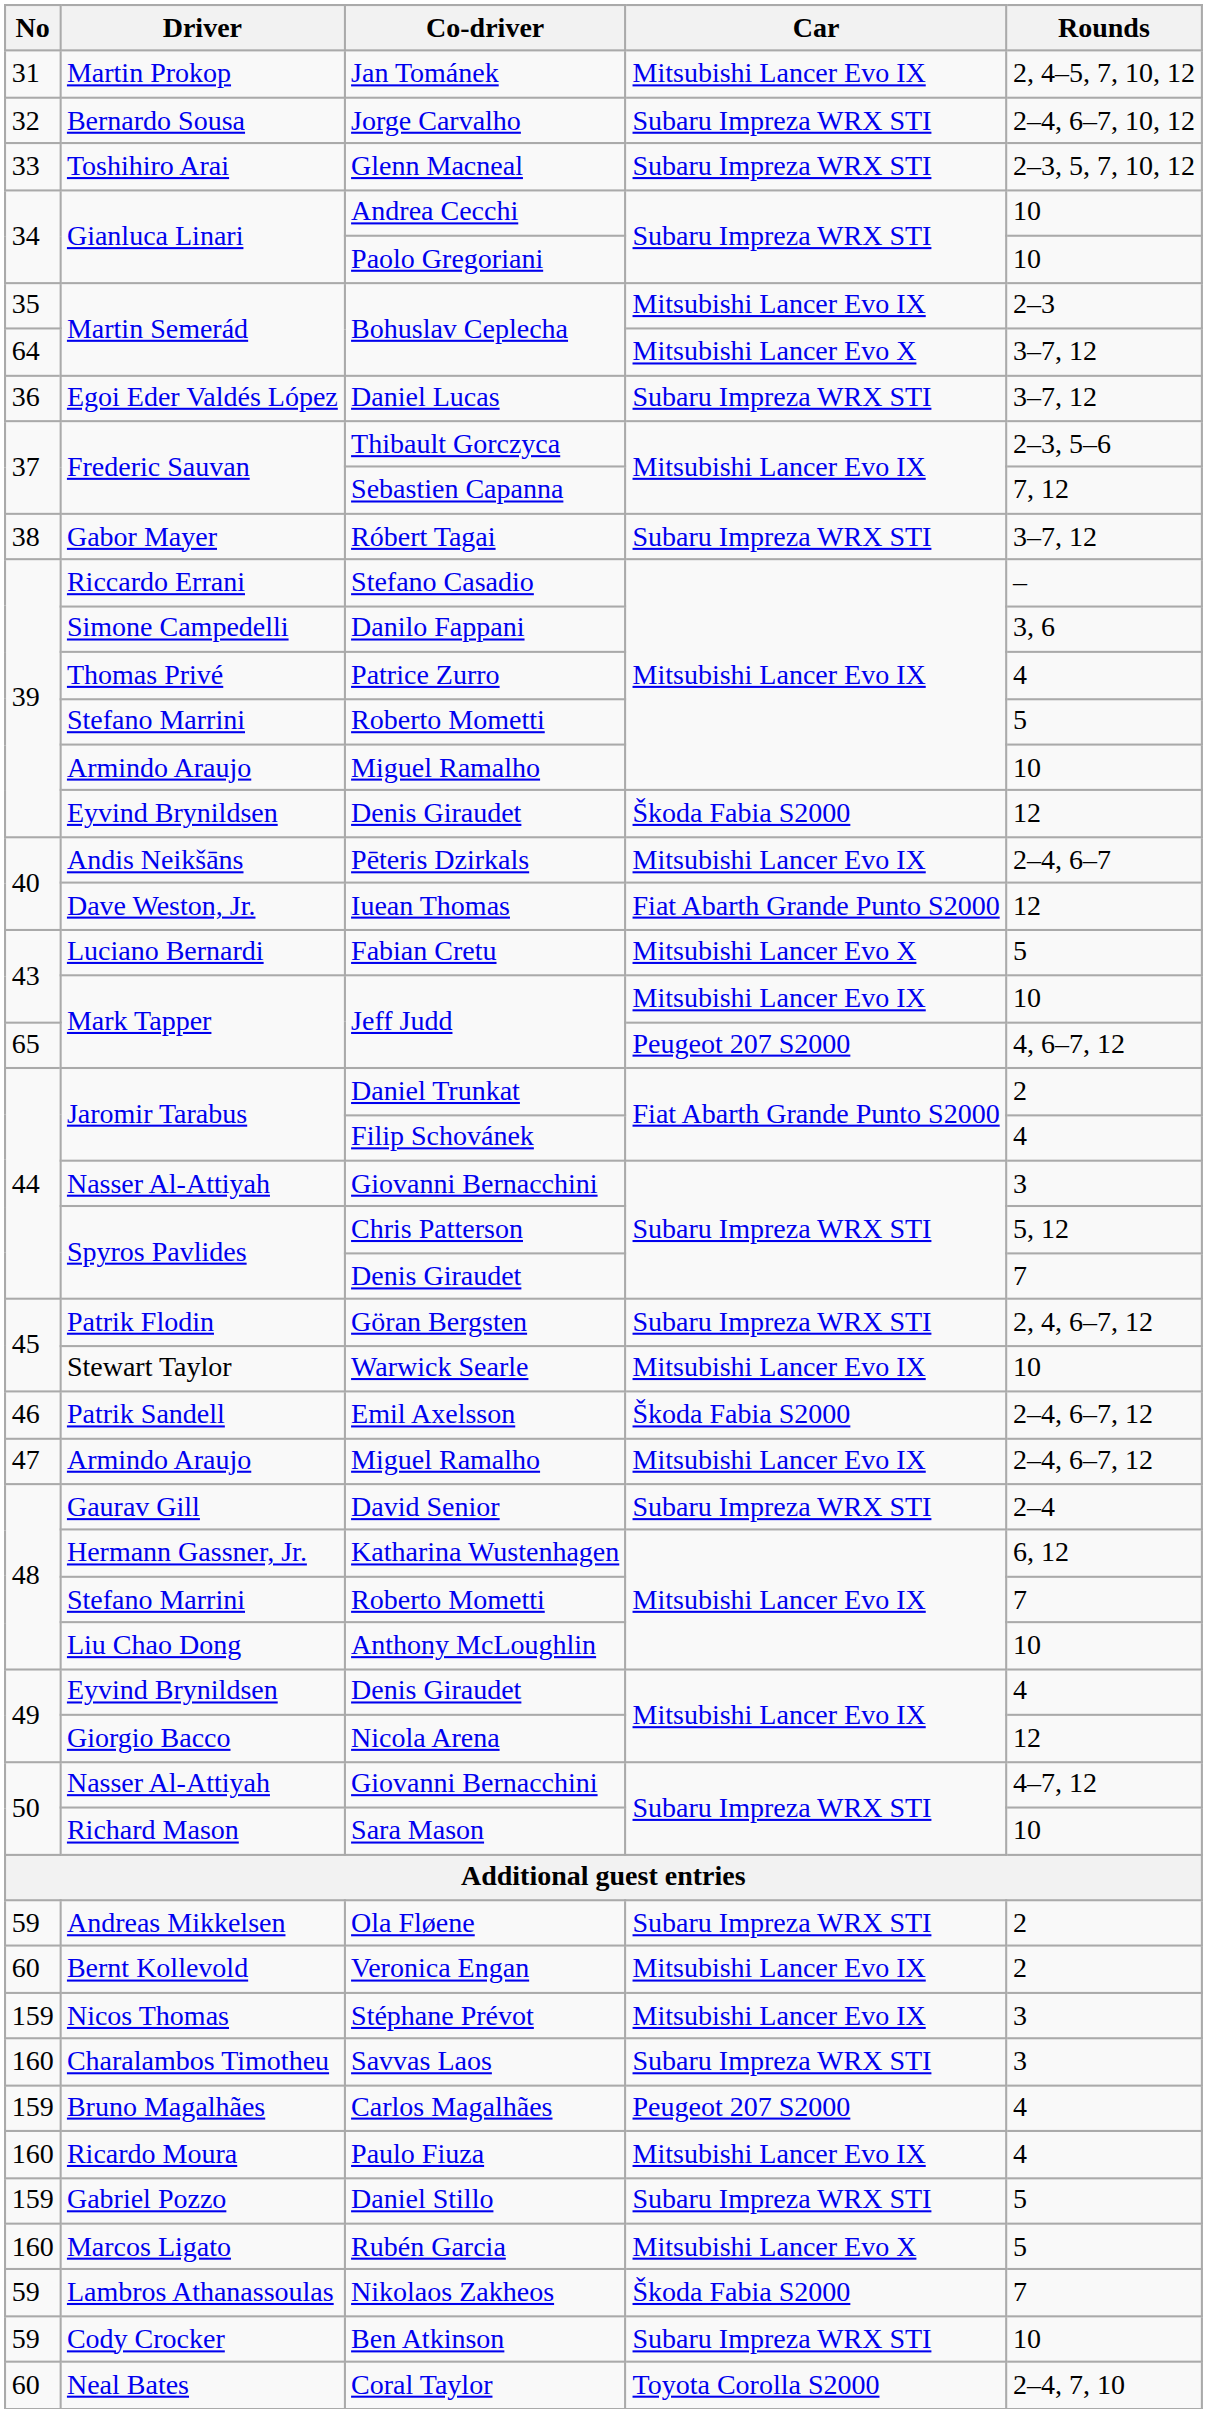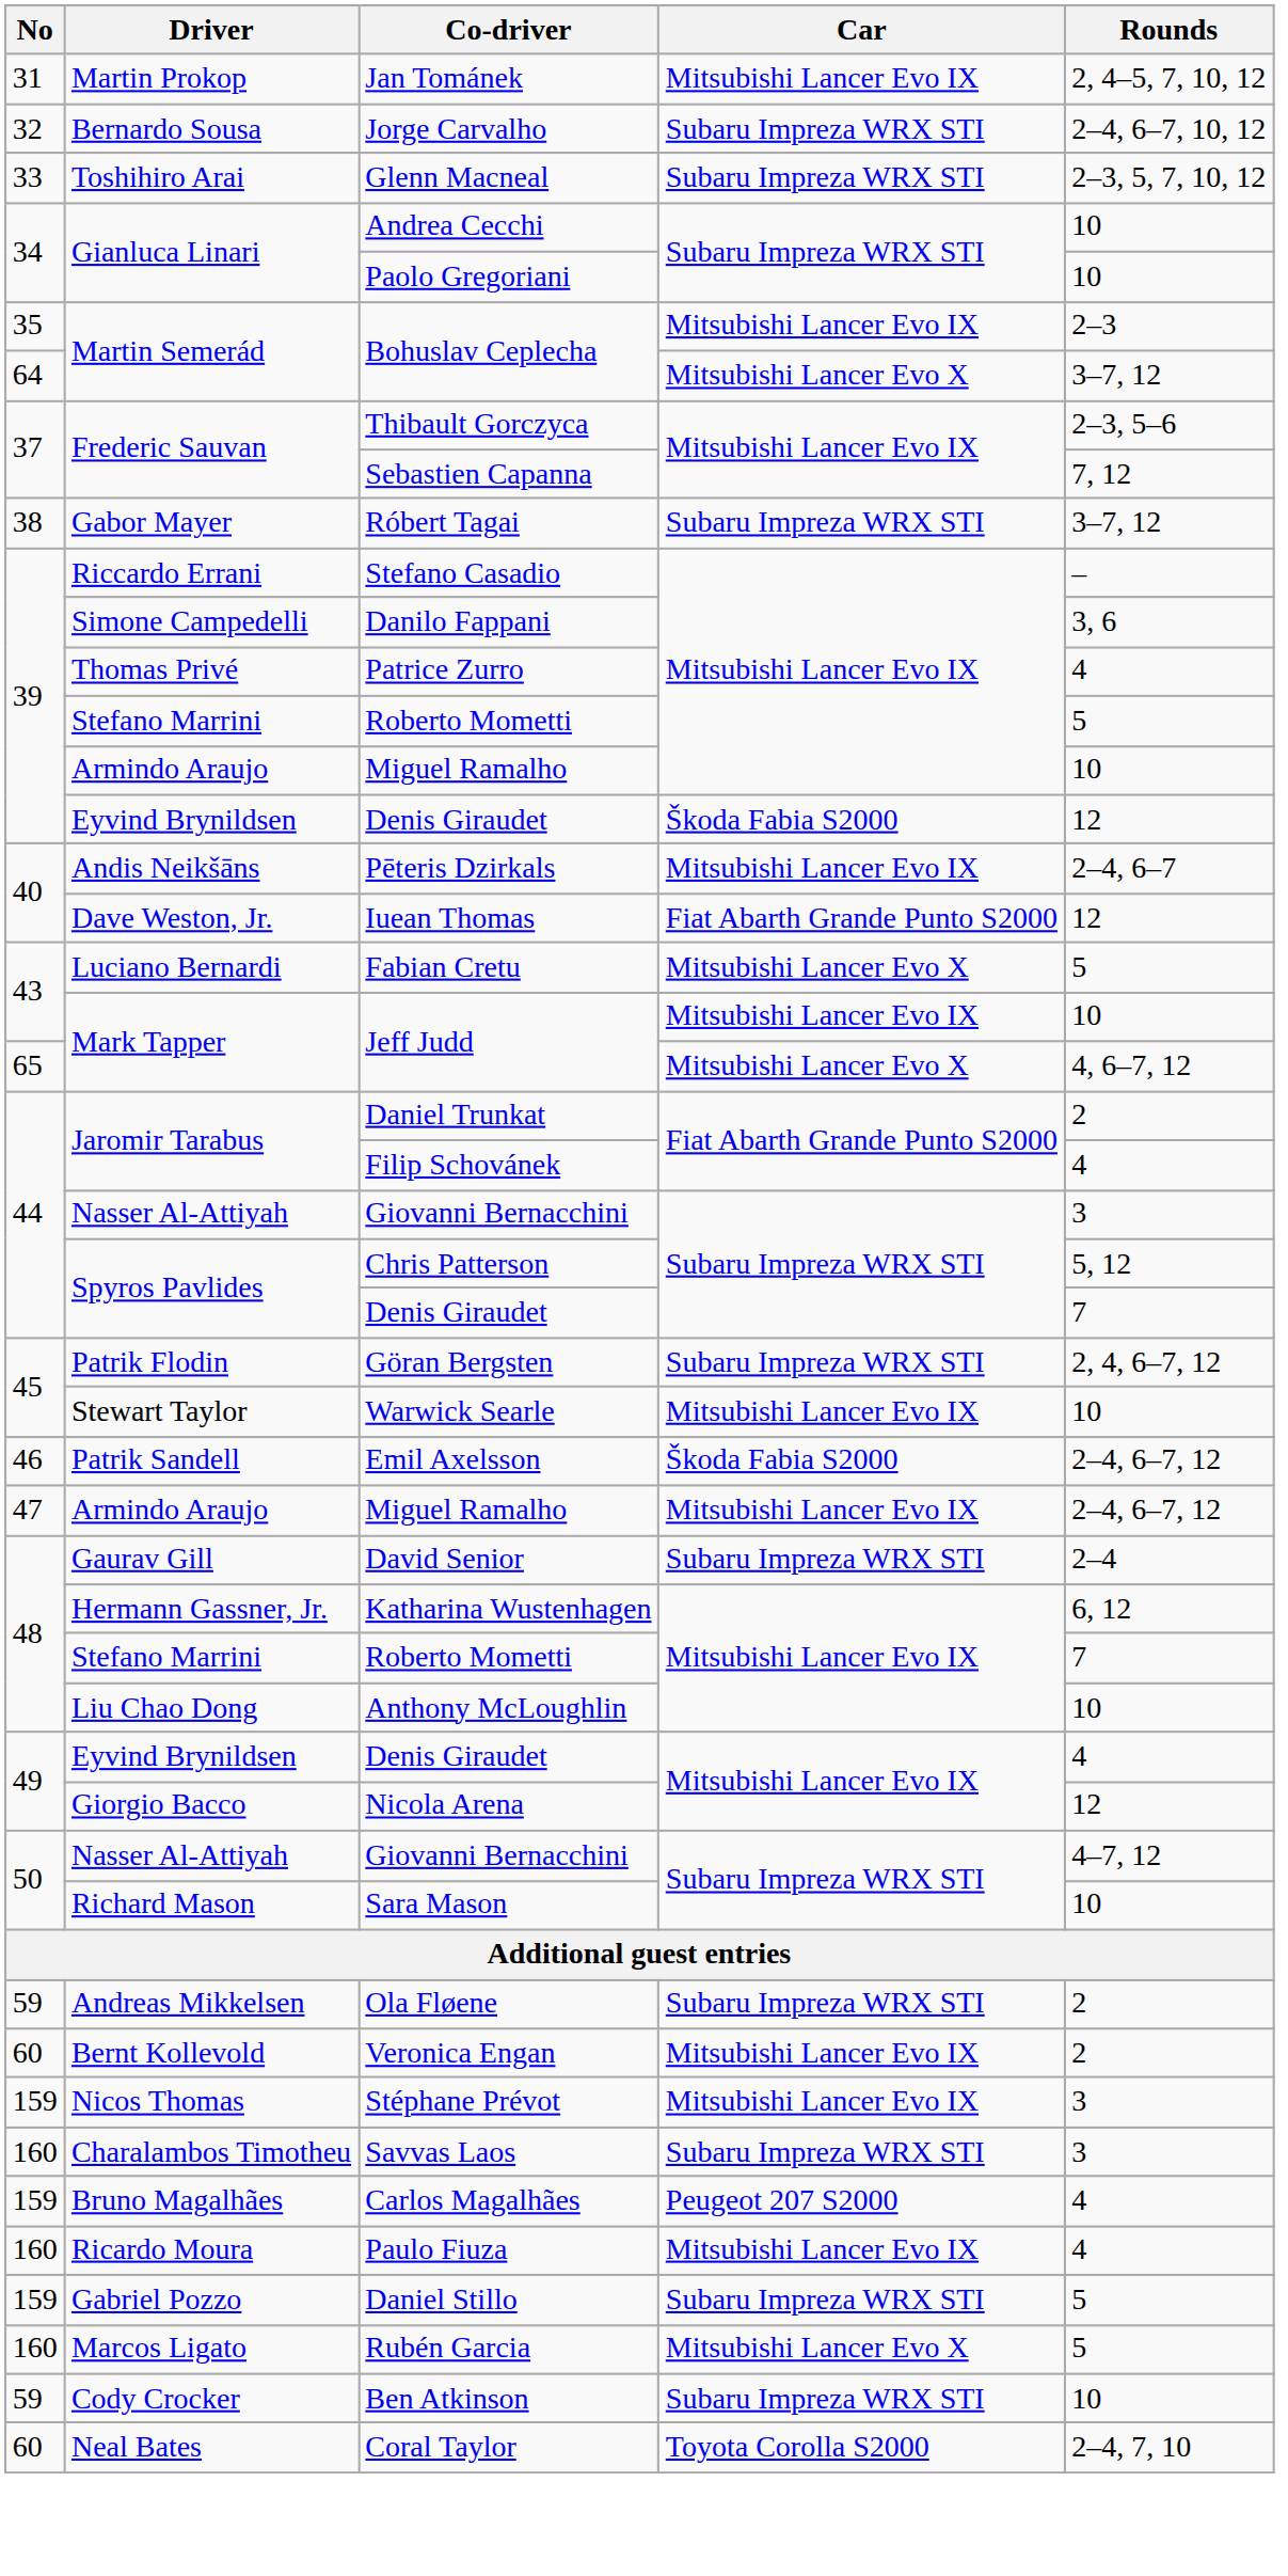 <table class="wikitable" style="font-size: 85%">
 <tr>
 <th>No</th>
 <th>Driver</th>
 <th>Co-driver</th>
 <th>Car</th>
 <th>Rounds</th>
 </tr>
 <tr>
 <td>31</td>
 <td> <a href='#'>Martin Prokop</a></td>
 <td> <a href='#'>Jan Tománek</a></td>
 <td><a href='#'>Mitsubishi Lancer Evo IX</a></td>
 <td>2, 4–5, 7, 10, 12</td>
 </tr>
 <tr>
 <td>32</td>
 <td> <a href='#'>Bernardo Sousa</a></td>
 <td> <a href='#'>Jorge Carvalho</a></td>
 <td><a href='#'>Subaru Impreza WRX STI</a></td>
 <td>2–4, 6–7, 10, 12</td>
 </tr>
 <tr>
 <td>33</td>
 <td> <a href='#'>Toshihiro Arai</a></td>
 <td> <a href='#'>Glenn Macneal</a></td>
 <td><a href='#'>Subaru Impreza WRX STI</a></td>
 <td>2–3, 5, 7, 10, 12</td>
 </tr>
 <tr>
 <td rowspan=2>34</td>
 <td rowspan=2> <a href='#'>Gianluca Linari</a></td>
 <td> <a href='#'>Andrea Cecchi</a></td>
 <td rowspan=2><a href='#'>Subaru Impreza WRX STI</a></td>
 <td>10</td>
 </tr>
 <tr>
 <td> <a href='#'>Paolo Gregoriani</a></td>
 <td>10</td>
 </tr>
 <tr>
 <td>35</td>
 <td rowspan=2> <a href='#'>Martin Semerád</a></td>
 <td rowspan=2> <a href='#'>Bohuslav Ceplecha</a></td>
 <td><a href='#'>Mitsubishi Lancer Evo IX</a></td>
 <td>2–3</td>
 </tr>
 <tr>
 <td>64</td>
 <td><a href='#'>Mitsubishi Lancer Evo X</a></td>
-<td>3–7, 12</td>
-</tr>
-<tr>
-<td>36</td>
-<td> <a href='#'>Egoi Eder Valdés López</a></td>
-<td> <a href='#'>Daniel Lucas</a></td>
-<td><a href='#'>Subaru Impreza WRX STI</a></td>
 <td>3–7, 12</td>
 </tr>
 <tr>
 <td rowspan=2>37</td>
 <td rowspan=2> <a href='#'>Frederic Sauvan</a></td>
 <td> <a href='#'>Thibault Gorczyca</a></td>
 <td rowspan=2><a href='#'>Mitsubishi Lancer Evo IX</a></td>
 <td>2–3, 5–6</td>
 </tr>
 <tr>
 <td> <a href='#'>Sebastien Capanna</a></td>
 <td>7, 12</td>
 </tr>
 <tr>
 <td>38</td>
 <td> <a href='#'>Gabor Mayer</a></td>
 <td> <a href='#'>Róbert Tagai</a></td>
 <td><a href='#'>Subaru Impreza WRX STI</a></td>
 <td>3–7, 12</td>
 </tr>
 <tr>
 <td rowspan=6>39</td>
 <td> <a href='#'>Riccardo Errani</a></td>
 <td> <a href='#'>Stefano Casadio</a></td>
 <td rowspan=5><a href='#'>Mitsubishi Lancer Evo IX</a></td>
 <td>–</td>
 </tr>
 <tr>
 <td> <a href='#'>Simone Campedelli</a></td>
 <td> <a href='#'>Danilo Fappani</a></td>
 <td>3, 6</td>
 </tr>
 <tr>
 <td> <a href='#'>Thomas Privé</a></td>
 <td> <a href='#'>Patrice Zurro</a></td>
 <td>4</td>
 </tr>
 <tr>
 <td> <a href='#'>Stefano Marrini</a></td>
 <td> <a href='#'>Roberto Mometti</a></td>
 <td>5</td>
 </tr>
 <tr>
 <td> <a href='#'>Armindo Araujo</a></td>
 <td> <a href='#'>Miguel Ramalho</a></td>
 <td>10</td>
 </tr>
 <tr>
 <td> <a href='#'>Eyvind Brynildsen</a></td>
 <td> <a href='#'>Denis Giraudet</a></td>
 <td><a href='#'>Škoda Fabia S2000</a></td>
 <td>12</td>
 </tr>
 <tr>
 <td rowspan=2>40</td>
 <td> <a href='#'>Andis Neikšāns</a></td>
 <td> <a href='#'>Pēteris Dzirkals</a></td>
 <td><a href='#'>Mitsubishi Lancer Evo IX</a></td>
 <td>2–4, 6–7</td>
 </tr>
 <tr>
 <td> <a href='#'>Dave Weston, Jr.</a></td>
 <td> <a href='#'>Iuean Thomas</a></td>
 <td><a href='#'>Fiat Abarth Grande Punto S2000</a></td>
 <td>12</td>
 </tr>
 <tr>
 <td rowspan=2>43</td>
 <td> <a href='#'>Luciano Bernardi</a></td>
 <td> <a href='#'>Fabian Cretu</a></td>
 <td><a href='#'>Mitsubishi Lancer Evo X</a></td>
 <td>5</td>
 </tr>
 <tr>
 <td rowspan=2> <a href='#'>Mark Tapper</a></td>
 <td rowspan=2> <a href='#'>Jeff Judd</a></td>
 <td><a href='#'>Mitsubishi Lancer Evo IX</a></td>
 <td>10</td>
 </tr>
 <tr>
 <td>65</td>
-<td><a href='#'>Peugeot 207 S2000</a></td>
+<td><a href='#'>Mitsubishi Lancer Evo X</a></td>
 <td>4, 6–7, 12</td>
 </tr>
 <tr>
 <td rowspan=5>44</td>
 <td rowspan=2> <a href='#'>Jaromir Tarabus</a></td>
 <td> <a href='#'>Daniel Trunkat</a></td>
 <td rowspan=2><a href='#'>Fiat Abarth Grande Punto S2000</a></td>
 <td>2</td>
 </tr>
 <tr>
 <td> <a href='#'>Filip Schovánek</a></td>
 <td>4</td>
 </tr>
 <tr>
 <td> <a href='#'>Nasser Al-Attiyah</a></td>
 <td> <a href='#'>Giovanni Bernacchini</a></td>
 <td rowspan=3><a href='#'>Subaru Impreza WRX STI</a></td>
 <td>3</td>
 </tr>
 <tr>
 <td rowspan=2> <a href='#'>Spyros Pavlides</a></td>
 <td> <a href='#'>Chris Patterson</a></td>
 <td>5, 12</td>
 </tr>
 <tr>
 <td> <a href='#'>Denis Giraudet</a></td>
 <td>7</td>
 </tr>
 <tr>
 <td rowspan=2>45</td>
 <td> <a href='#'>Patrik Flodin</a></td>
 <td> <a href='#'>Göran Bergsten</a></td>
 <td><a href='#'>Subaru Impreza WRX STI</a></td>
 <td>2, 4, 6–7, 12</td>
 </tr>
 <tr>
 <td> Stewart Taylor</td>
 <td> <a href='#'>Warwick Searle</a></td>
 <td><a href='#'>Mitsubishi Lancer Evo IX</a></td>
 <td>10</td>
 </tr>
 <tr>
 <td>46</td>
 <td> <a href='#'>Patrik Sandell</a></td>
 <td> <a href='#'>Emil Axelsson</a></td>
 <td><a href='#'>Škoda Fabia S2000</a></td>
 <td>2–4, 6–7, 12</td>
 </tr>
 <tr>
 <td>47</td>
 <td> <a href='#'>Armindo Araujo</a></td>
 <td> <a href='#'>Miguel Ramalho</a></td>
 <td><a href='#'>Mitsubishi Lancer Evo IX</a></td>
 <td>2–4, 6–7, 12</td>
 </tr>
 <tr>
 <td rowspan=4>48</td>
 <td> <a href='#'>Gaurav Gill</a></td>
 <td> <a href='#'>David Senior</a></td>
 <td><a href='#'>Subaru Impreza WRX STI</a></td>
 <td>2–4</td>
 </tr>
 <tr>
 <td> <a href='#'>Hermann Gassner, Jr.</a></td>
 <td> <a href='#'>Katharina Wustenhagen</a></td>
 <td rowspan=3><a href='#'>Mitsubishi Lancer Evo IX</a></td>
 <td>6, 12</td>
 </tr>
 <tr>
 <td> <a href='#'>Stefano Marrini</a></td>
 <td> <a href='#'>Roberto Mometti</a></td>
 <td>7</td>
 </tr>
 <tr>
 <td> <a href='#'>Liu Chao Dong</a></td>
 <td> <a href='#'>Anthony McLoughlin</a></td>
 <td>10</td>
 </tr>
 <tr>
 <td rowspan=2>49</td>
 <td> <a href='#'>Eyvind Brynildsen</a></td>
 <td> <a href='#'>Denis Giraudet</a></td>
 <td rowspan=2><a href='#'>Mitsubishi Lancer Evo IX</a></td>
 <td>4</td>
 </tr>
 <tr>
 <td> <a href='#'>Giorgio Bacco</a></td>
 <td> <a href='#'>Nicola Arena</a></td>
 <td>12</td>
 </tr>
 <tr>
 <td rowspan=2>50</td>
 <td> <a href='#'>Nasser Al-Attiyah</a></td>
 <td> <a href='#'>Giovanni Bernacchini</a></td>
 <td rowspan=2><a href='#'>Subaru Impreza WRX STI</a></td>
 <td>4–7, 12</td>
 </tr>
 <tr>
 <td> <a href='#'>Richard Mason</a></td>
 <td> <a href='#'>Sara Mason</a></td>
 <td>10</td>
 </tr>
 <tr>
 <th colspan=5>Additional guest entries </th>
 </tr>
 <tr>
 <td>59</td>
 <td> <a href='#'>Andreas Mikkelsen</a></td>
 <td> <a href='#'>Ola Fløene</a></td>
 <td><a href='#'>Subaru Impreza WRX STI</a></td>
 <td>2</td>
 </tr>
 <tr>
 <td>60</td>
 <td> <a href='#'>Bernt Kollevold</a></td>
 <td> <a href='#'>Veronica Engan</a></td>
 <td><a href='#'>Mitsubishi Lancer Evo IX</a></td>
 <td>2</td>
 </tr>
 <tr>
 <td>159</td>
 <td> <a href='#'>Nicos Thomas</a></td>
 <td> <a href='#'>Stéphane Prévot</a></td>
 <td><a href='#'>Mitsubishi Lancer Evo IX</a></td>
 <td>3</td>
 </tr>
 <tr>
 <td>160</td>
 <td> <a href='#'>Charalambos Timotheu</a></td>
 <td> <a href='#'>Savvas Laos</a></td>
 <td><a href='#'>Subaru Impreza WRX STI</a></td>
 <td>3</td>
 </tr>
 <tr>
 <td>159</td>
 <td> <a href='#'>Bruno Magalhães</a></td>
 <td> <a href='#'>Carlos Magalhães</a></td>
 <td><a href='#'>Peugeot 207 S2000</a></td>
 <td>4</td>
 </tr>
 <tr>
 <td>160</td>
 <td> <a href='#'>Ricardo Moura</a></td>
 <td> <a href='#'>Paulo Fiuza</a></td>
 <td><a href='#'>Mitsubishi Lancer Evo IX</a></td>
 <td>4</td>
 </tr>
 <tr>
 <td>159</td>
 <td> <a href='#'>Gabriel Pozzo</a></td>
 <td> <a href='#'>Daniel Stillo</a></td>
 <td><a href='#'>Subaru Impreza WRX STI</a></td>
 <td>5</td>
 </tr>
 <tr>
 <td>160</td>
 <td> <a href='#'>Marcos Ligato</a></td>
 <td> <a href='#'>Rubén Garcia</a></td>
 <td><a href='#'>Mitsubishi Lancer Evo X</a></td>
 <td>5</td>
 </tr>
 <tr>
 <td>59</td>
-<td> <a href='#'>Lambros Athanassoulas</a></td>
-<td> <a href='#'>Nikolaos Zakheos</a></td>
-<td><a href='#'>Škoda Fabia S2000</a></td>
-<td>7</td>
-</tr>
-<tr>
-<td>59</td>
 <td> <a href='#'>Cody Crocker</a></td>
 <td> <a href='#'>Ben Atkinson</a></td>
 <td><a href='#'>Subaru Impreza WRX STI</a></td>
 <td>10</td>
 </tr>
 <tr>
 <td>60</td>
 <td> <a href='#'>Neal Bates</a></td>
 <td> <a href='#'>Coral Taylor</a></td>
 <td><a href='#'>Toyota Corolla S2000</a></td>
 <td>2–4, 7, 10</td>
 </tr>
 <tr>
 </tr>
 </table>
